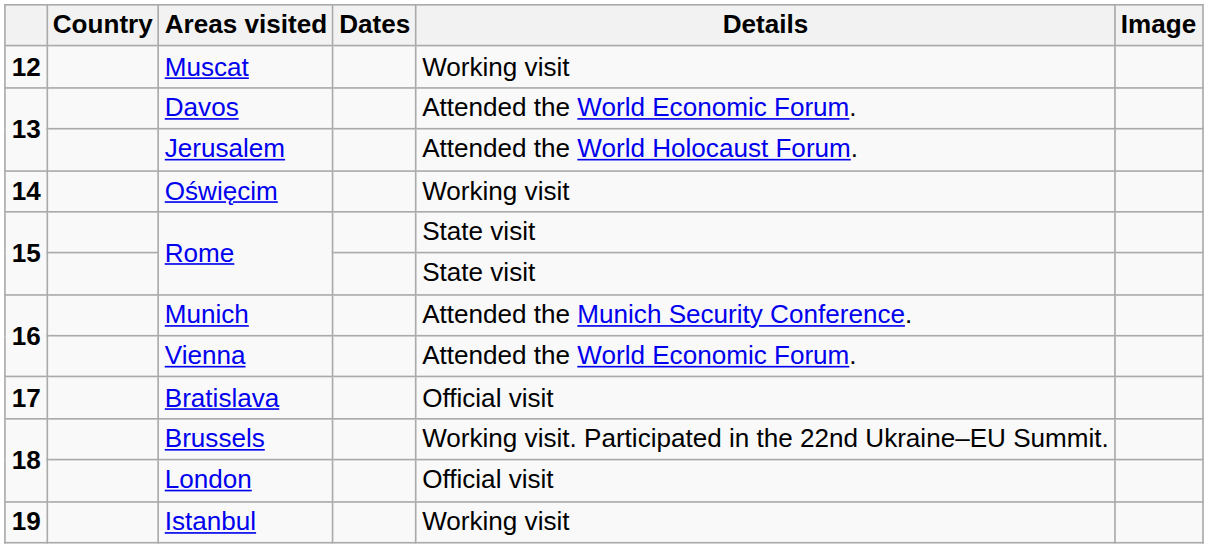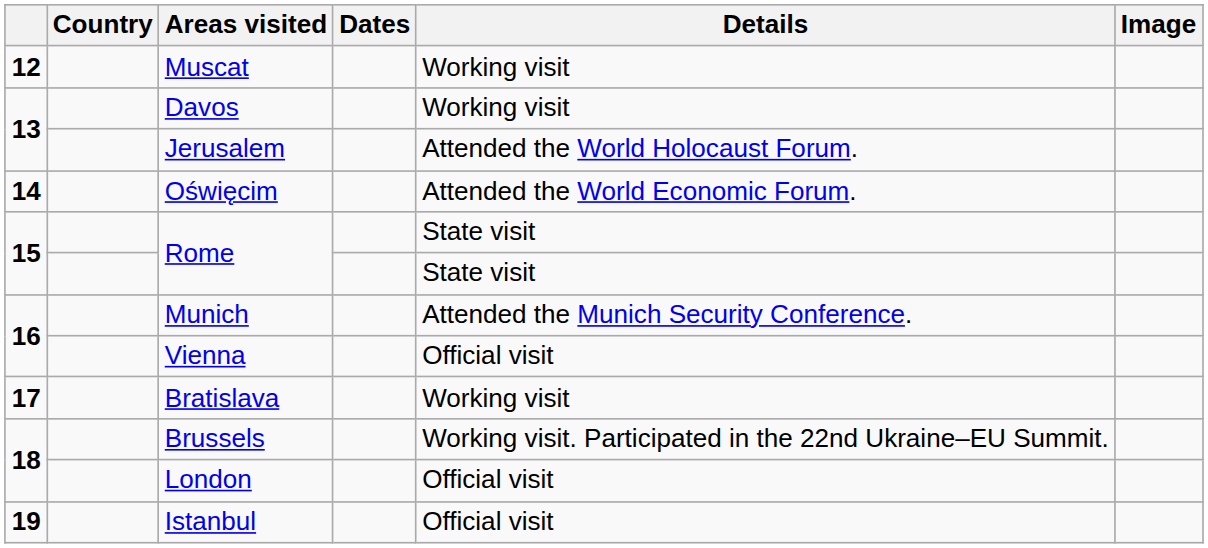 <table class="wikitable sortable" style="margin: 1em auto 1em auto">
 <tr>
 <th></th>
 <th>Country</th>
 <th>Areas visited</th>
 <th>Dates</th>
 <th>Details</th>
 <th class="unsortable">Image</th>
 </tr>
 <tr>
 <td><strong>12</strong></td>
 <td></td>
 <td><a href='#'>Muscat</a></td>
 <td></td>
 <td>Working visit</td>
 <td></td>
 </tr>
 <tr>
 <td rowspan="2"><strong>13</strong></td>
 <td></td>
 <td><a href='#'>Davos</a></td>
 <td></td>
-<td>Attended the <a href='#'>World Economic Forum</a>.</td>
+<td>Working visit</td>
 <td></td>
 </tr>
 <tr>
 <td></td>
 <td><a href='#'>Jerusalem</a></td>
 <td></td>
 <td>Attended the <a href='#'>World Holocaust Forum</a>.</td>
 <td></td>
 </tr>
 <tr>
 <td><strong>14</strong></td>
 <td></td>
 <td><a href='#'>Oświęcim</a></td>
 <td></td>
-<td>Working visit</td>
+<td>Attended the <a href='#'>World Economic Forum</a>.</td>
 <td></td>
 </tr>
 <tr>
 <td rowspan="2"><strong>15</strong></td>
 <td></td>
 <td rowspan="2"><a href='#'>Rome</a></td>
 <td></td>
 <td>State visit</td>
 <td></td>
 </tr>
 <tr>
 <td></td>
 <td></td>
 <td>State visit</td>
 <td></td>
 </tr>
 <tr>
 <td rowspan="2"><strong>16</strong></td>
 <td></td>
 <td><a href='#'>Munich</a></td>
 <td></td>
 <td>Attended the <a href='#'>Munich Security Conference</a>.</td>
 <td></td>
 </tr>
 <tr>
 <td></td>
 <td><a href='#'>Vienna</a></td>
 <td></td>
-<td>Attended the <a href='#'>World Economic Forum</a>.</td>
+<td>Official visit</td>
 <td></td>
 </tr>
 <tr>
 <td><strong>17</strong></td>
 <td></td>
 <td><a href='#'>Bratislava</a></td>
 <td></td>
-<td>Official visit</td>
+<td>Working visit</td>
 <td></td>
 </tr>
 <tr>
 <td rowspan="2"><strong>18</strong></td>
 <td></td>
 <td><a href='#'>Brussels</a></td>
 <td></td>
 <td>Working visit. Participated in the 22nd Ukraine–EU Summit.</td>
 <td></td>
 </tr>
 <tr>
 <td></td>
 <td><a href='#'>London</a></td>
 <td></td>
 <td>Official visit</td>
 <td></td>
 </tr>
 <tr>
 <td><strong>19</strong></td>
 <td></td>
 <td><a href='#'>Istanbul</a></td>
 <td></td>
-<td>Working visit</td>
+<td>Official visit</td>
 <td></td>
 </tr>
 </table>
